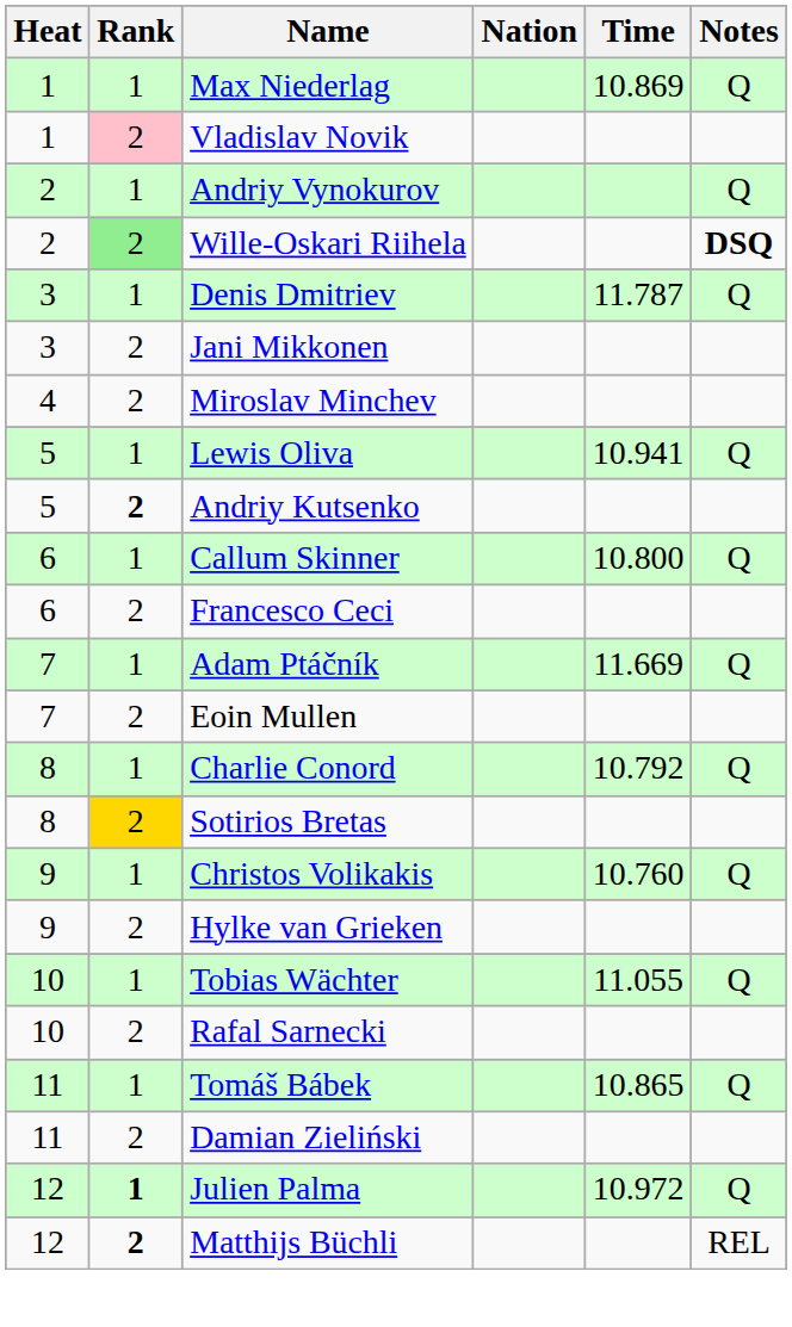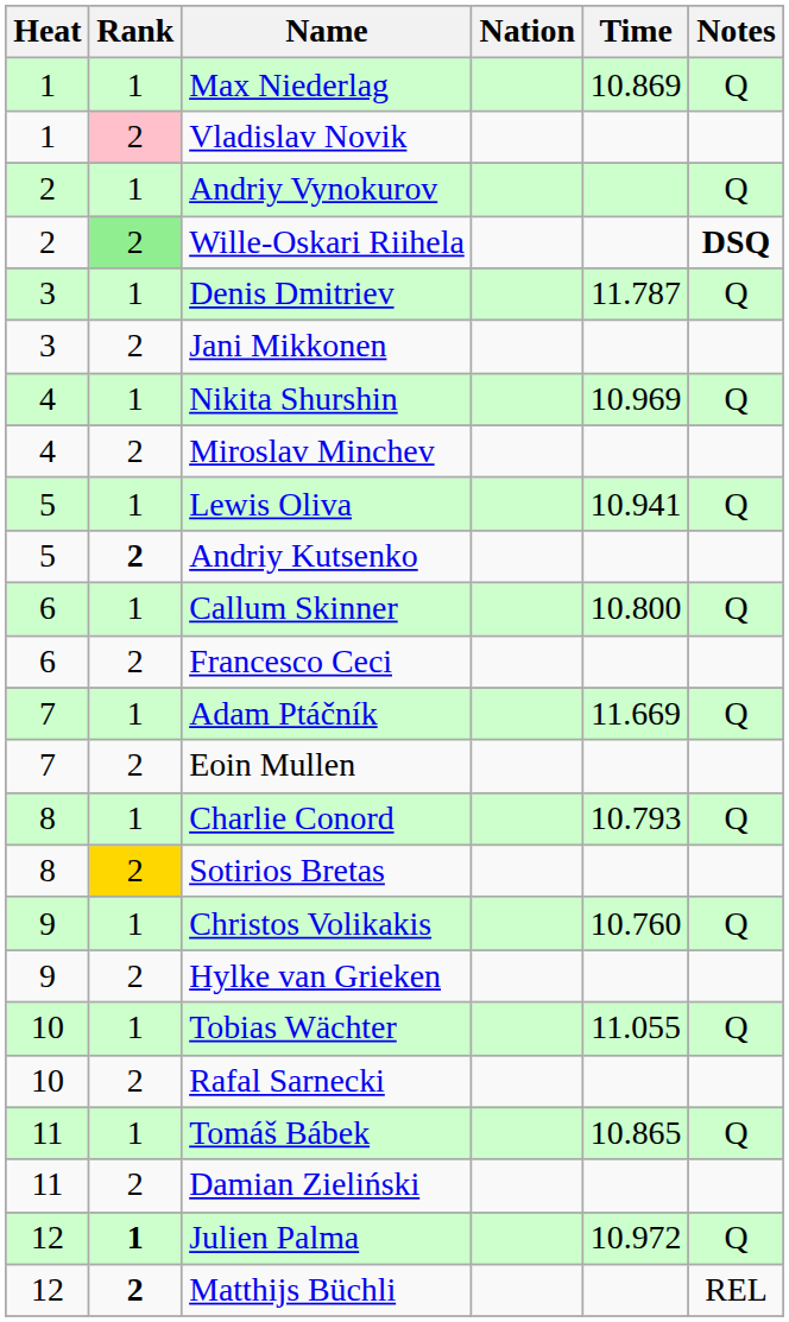 <table class="wikitable sortable" style="text-align:center">
 <tr>
 <th>Heat</th>
 <th>Rank</th>
 <th>Name</th>
 <th>Nation</th>
 <th>Time</th>
 <th>Notes</th>
 </tr>
 <tr bgcolor=ccffcc>
 <td>1</td>
 <td>1</td>
 <td align=left><a href='#'>Max Niederlag</a></td>
 <td align=left></td>
 <td>10.869</td>
 <td>Q</td>
 </tr>
 <tr>
 <td>1</td>
 <td style="background: pink;">2</td>
 <td align=left><a href='#'>Vladislav Novik</a></td>
 <td align=left></td>
 <td></td>
 <td></td>
 </tr>
 <tr bgcolor=ccffcc>
 <td>2</td>
 <td>1</td>
 <td align=left><a href='#'>Andriy Vynokurov</a></td>
 <td align=left></td>
 <td></td>
 <td>Q</td>
 </tr>
 <tr>
 <td>2</td>
 <td style="background: lightgreen;">2</td>
 <td align=left><a href='#'>Wille-Oskari Riihela</a></td>
 <td align=left></td>
 <td></td>
 <td><strong>DSQ</strong></td>
 </tr>
 <tr bgcolor=ccffcc>
 <td>3</td>
 <td>1</td>
 <td align=left><a href='#'>Denis Dmitriev</a></td>
 <td align=left></td>
 <td>11.787</td>
 <td>Q</td>
 </tr>
 <tr>
 <td>3</td>
 <td>2</td>
 <td align=left><a href='#'>Jani Mikkonen</a></td>
 <td align=left></td>
 <td></td>
 <td></td>
+</tr>
+<tr bgcolor=ccffcc>
+<td>4</td>
+<td>1</td>
+<td align=left><a href='#'>Nikita Shurshin</a></td>
+<td align=left></td>
+<td>10.969</td>
+<td>Q</td>
 </tr>
 <tr>
 <td>4</td>
 <td>2</td>
 <td align=left><a href='#'>Miroslav Minchev</a></td>
 <td align=left></td>
 <td></td>
 <td></td>
 </tr>
 <tr bgcolor=ccffcc>
 <td>5</td>
 <td>1</td>
 <td align=left><a href='#'>Lewis Oliva</a></td>
 <td align=left></td>
 <td>10.941</td>
 <td>Q</td>
 </tr>
 <tr>
 <td>5</td>
 <td><strong>2</strong></td>
 <td align=left><a href='#'>Andriy Kutsenko</a></td>
 <td align=left></td>
 <td></td>
 <td></td>
 </tr>
 <tr bgcolor=ccffcc>
 <td>6</td>
 <td>1</td>
 <td align=left><a href='#'>Callum Skinner</a></td>
 <td align=left></td>
 <td>10.800</td>
 <td>Q</td>
 </tr>
 <tr>
 <td>6</td>
 <td>2</td>
 <td align=left><a href='#'>Francesco Ceci</a></td>
 <td align=left></td>
 <td></td>
 <td></td>
 </tr>
 <tr bgcolor=ccffcc>
 <td>7</td>
 <td>1</td>
 <td align=left><a href='#'>Adam Ptáčník</a></td>
 <td align=left></td>
 <td>11.669</td>
 <td>Q</td>
 </tr>
 <tr>
 <td>7</td>
 <td>2</td>
 <td align=left>Eoin Mullen</td>
 <td align=left></td>
 <td></td>
 <td></td>
 </tr>
 <tr bgcolor=ccffcc>
 <td>8</td>
 <td>1</td>
 <td align=left><a href='#'>Charlie Conord</a></td>
 <td align=left></td>
-<td>10.792</td>
+<td>10.793</td>
 <td>Q</td>
 </tr>
 <tr>
 <td>8</td>
 <td style="background: gold;">2</td>
 <td align=left><a href='#'>Sotirios Bretas</a></td>
 <td align=left></td>
 <td></td>
 <td></td>
 </tr>
 <tr bgcolor=ccffcc>
 <td>9</td>
 <td>1</td>
 <td align=left><a href='#'>Christos Volikakis</a></td>
 <td align=left></td>
 <td>10.760</td>
 <td>Q</td>
 </tr>
 <tr>
 <td>9</td>
 <td>2</td>
 <td align=left><a href='#'>Hylke van Grieken</a></td>
 <td align=left></td>
 <td></td>
 <td></td>
 </tr>
 <tr bgcolor=ccffcc>
 <td>10</td>
 <td>1</td>
 <td align=left><a href='#'>Tobias Wächter</a></td>
 <td align=left></td>
 <td>11.055</td>
 <td>Q</td>
 </tr>
 <tr>
 <td>10</td>
 <td>2</td>
 <td align=left><a href='#'>Rafal Sarnecki</a></td>
 <td align=left></td>
 <td></td>
 <td></td>
 </tr>
 <tr bgcolor=ccffcc>
 <td>11</td>
 <td>1</td>
 <td align=left><a href='#'>Tomáš Bábek</a></td>
 <td align=left></td>
 <td>10.865</td>
 <td>Q</td>
 </tr>
 <tr>
 <td>11</td>
 <td>2</td>
 <td align=left><a href='#'>Damian Zieliński</a></td>
 <td align=left></td>
 <td></td>
 <td></td>
 </tr>
 <tr bgcolor=ccffcc>
 <td>12</td>
 <td><strong>1</strong></td>
 <td align=left><a href='#'>Julien Palma</a></td>
 <td align=left></td>
 <td>10.972</td>
 <td>Q</td>
 </tr>
 <tr>
 <td>12</td>
 <td><strong>2</strong></td>
 <td align=left><a href='#'>Matthijs Büchli</a></td>
 <td align=left></td>
 <td></td>
 <td>REL</td>
 </tr>
 </table>
